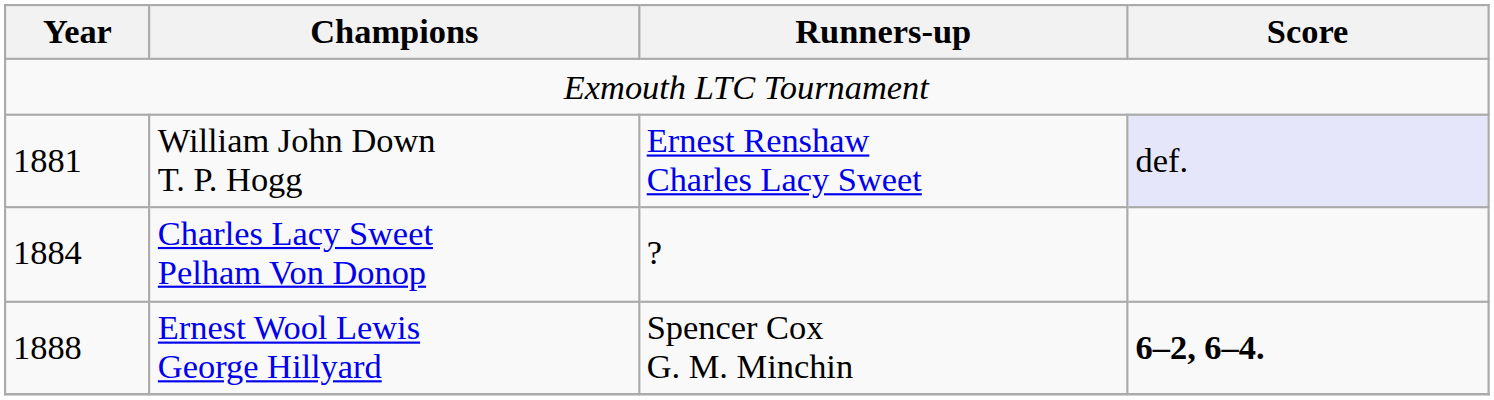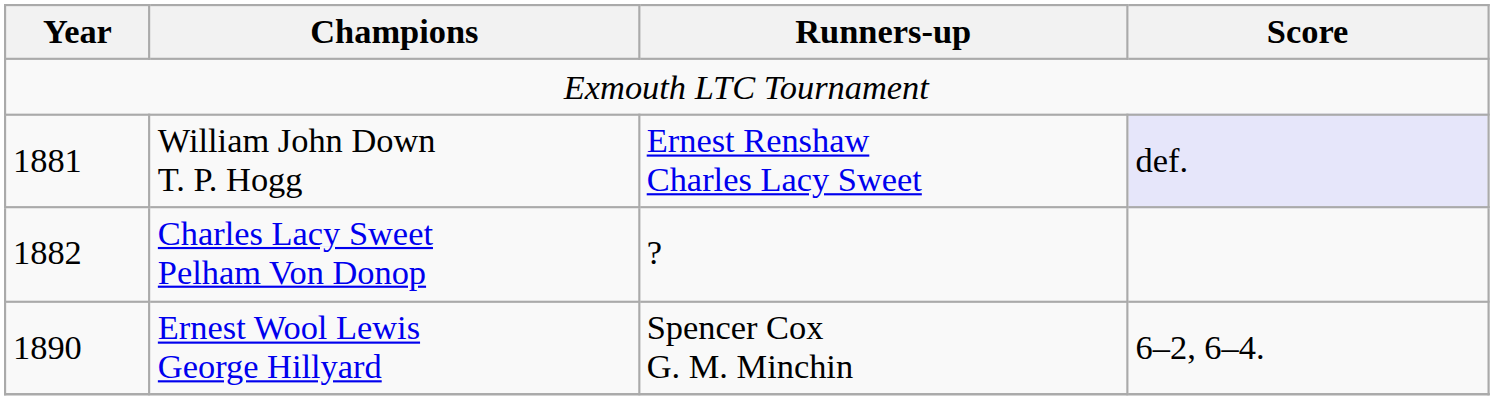 <table class="wikitable">
 <tr>
 <th style="width:60px;">Year</th>
 <th style="width:220px;">Champions</th>
 <th style="width:220px;">Runners-up</th>
 <th style="width:160px;">Score</th>
 </tr>
 <tr>
 <td colspan=10 align=center><em>Exmouth LTC Tournament</em></td>
 </tr>
 <tr>
 <td>1881</td>
 <td> William John Down<br> T. P. Hogg</td>
 <td> <a href='#'>Ernest Renshaw</a><br> <a href='#'>Charles Lacy Sweet</a></td>
 <td style="background: lavender;">def.</td>
 </tr>
 <tr>
-<td>1884</td>
+<td>1882</td>
 <td> <a href='#'>Charles Lacy Sweet</a><br> <a href='#'>Pelham Von Donop</a></td>
 <td>?</td>
 <td></td>
 </tr>
 <tr>
-<td>1888</td>
+<td>1890</td>
 <td> <a href='#'>Ernest Wool Lewis</a><br> <a href='#'>George Hillyard</a></td>
 <td> Spencer Cox<br> G. M. Minchin</td>
-<td><strong>6–2, 6–4.</strong></td>
+<td>6–2, 6–4.</td>
 </tr>
 <tr>
 </tr>
 </table>
